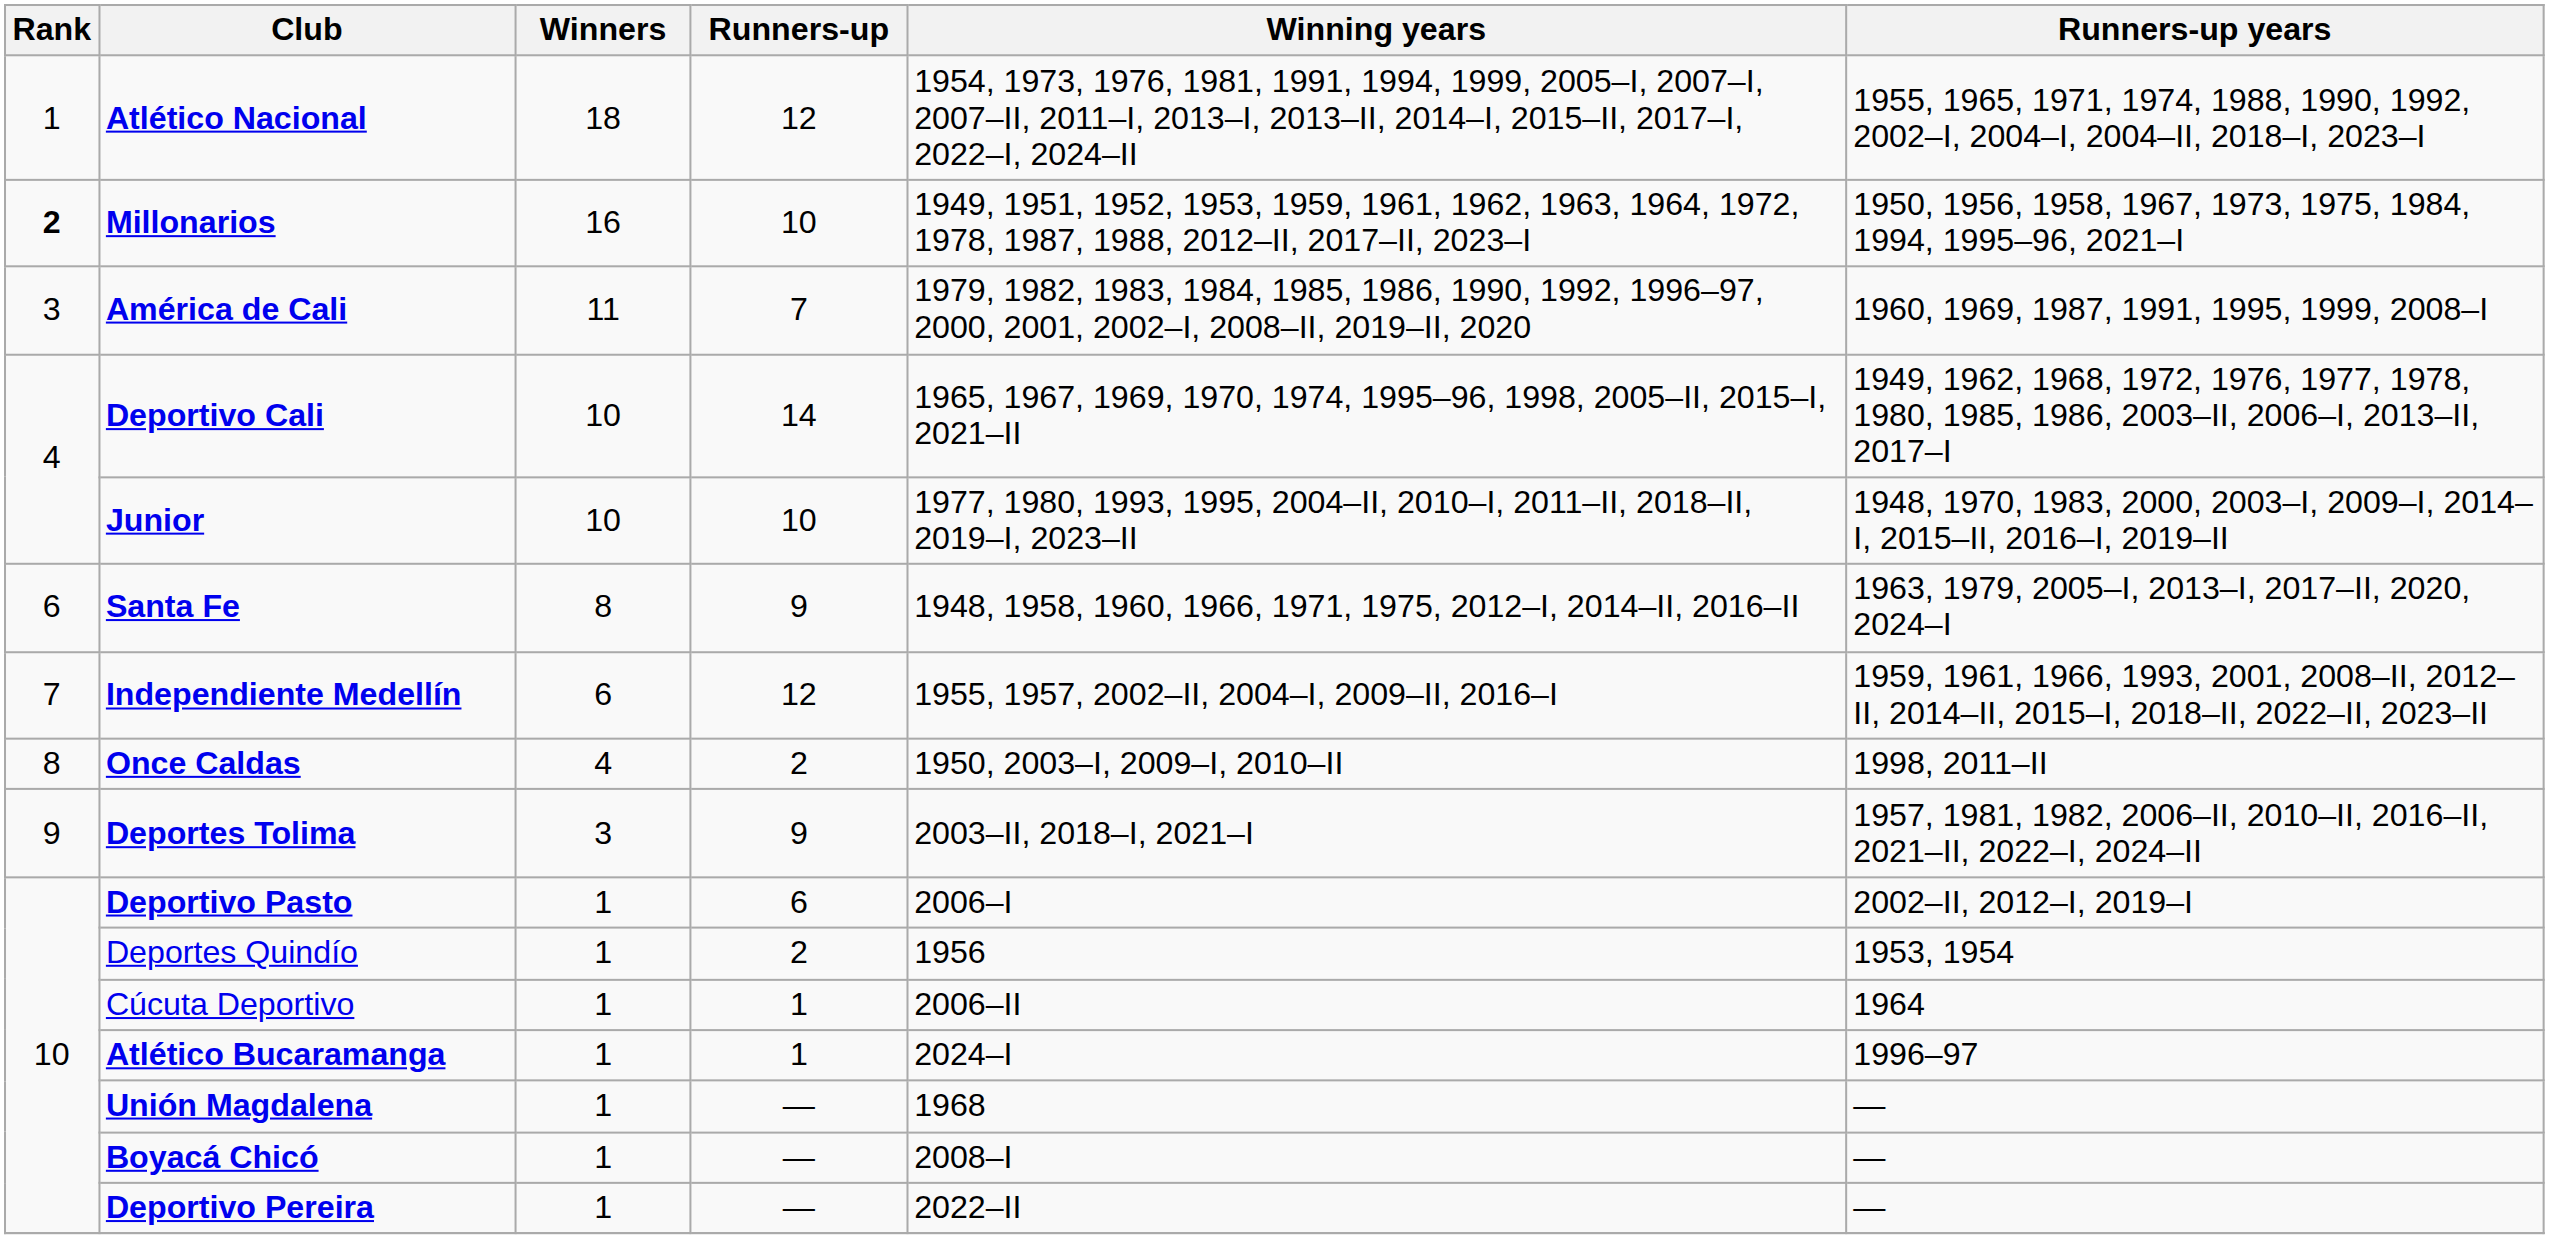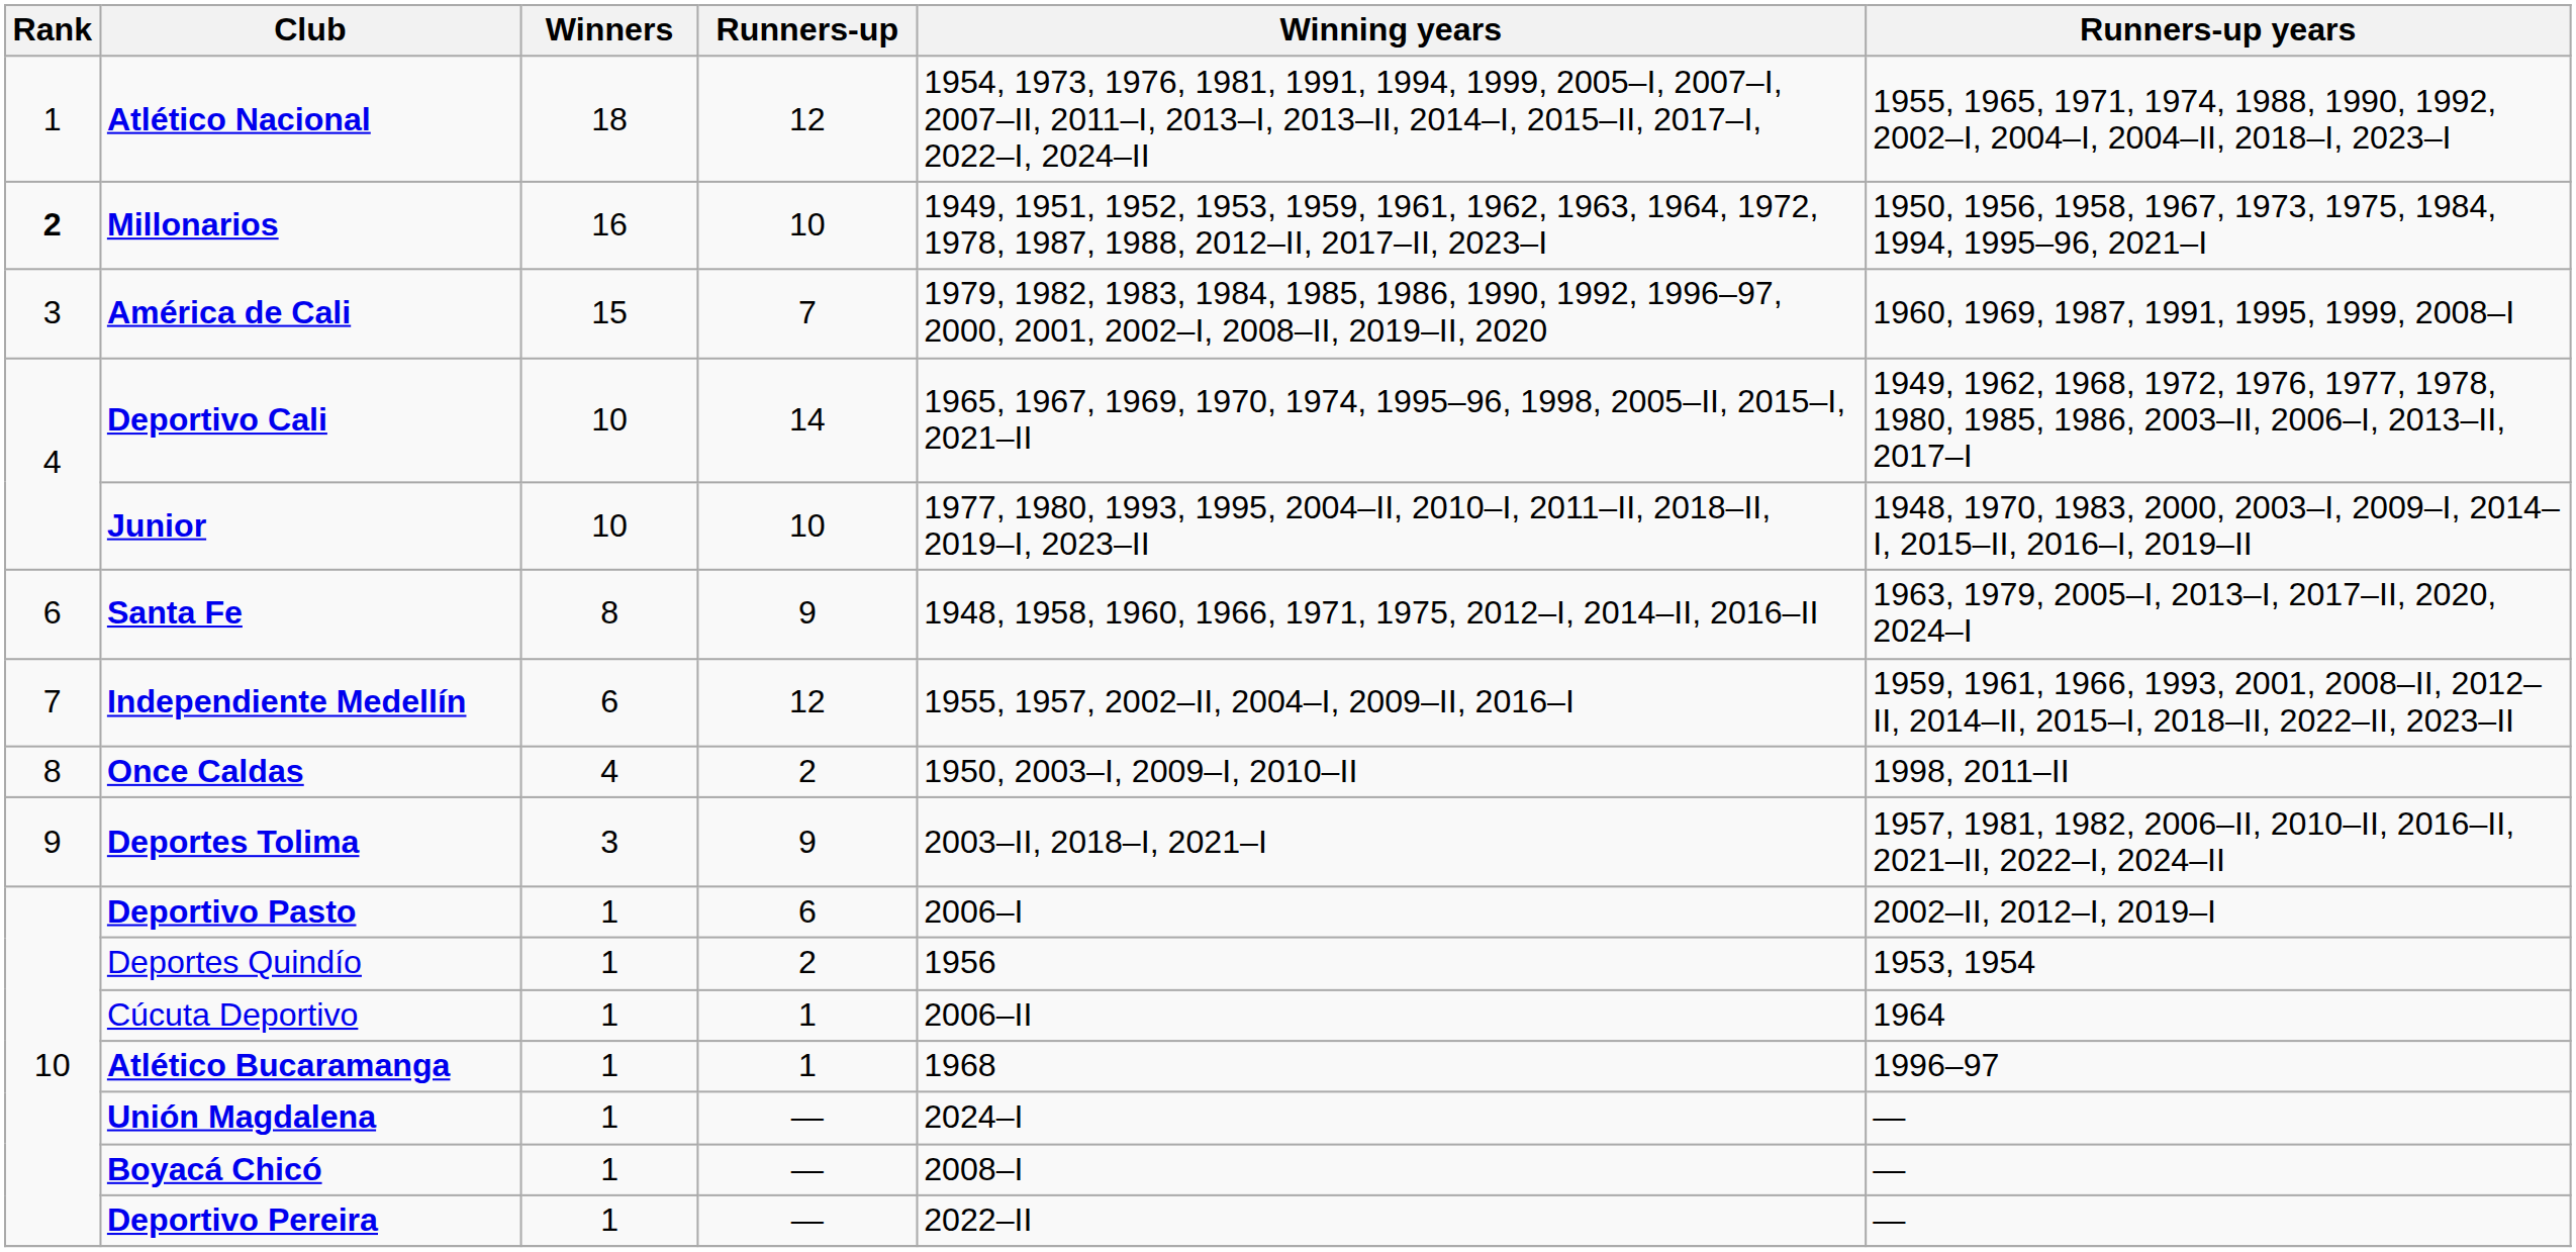 <table class="wikitable sortable" width=100%>
 <tr>
 <th scope=col width=30>Rank</th>
 <th scope=col width=200>Club</th>
 <th scope=col width=80>Winners</th>
 <th scope=col width=100>Runners-up</th>
 <th scope=col class="unsortable">Winning years</th>
 <th scope=col class="unsortable">Runners-up years</th>
 </tr>
 <tr>
 <td align="center">1</td>
 <td><strong><a href='#'>Atlético Nacional</a></strong></td>
 <td align="center">18</td>
 <td align=center>12</td>
 <td>1954, 1973, 1976, 1981, 1991, 1994, 1999, 2005–I, 2007–I, 2007–II, 2011–I, 2013–I, 2013–II, 2014–I, 2015–II, 2017–I, 2022–I, 2024–II</td>
 <td>1955, 1965, 1971, 1974, 1988, 1990, 1992, 2002–I, 2004–I, 2004–II, 2018–I, 2023–I</td>
 </tr>
 <tr>
 <td align="center"><strong>2</strong></td>
 <td><strong><a href='#'>Millonarios</a></strong></td>
 <td align=center>16</td>
 <td align=center>10</td>
 <td>1949, 1951, 1952, 1953, 1959, 1961, 1962, 1963, 1964, 1972, 1978, 1987, 1988, 2012–II, 2017–II, 2023–I</td>
 <td>1950, 1956, 1958, 1967, 1973, 1975, 1984, 1994, 1995–96, 2021–I</td>
 </tr>
 <tr>
 <td align="center">3</td>
 <td><strong><a href='#'>América de Cali</a></strong></td>
-<td align=center>11</td>
+<td align=center>15</td>
 <td align=center>7</td>
 <td>1979, 1982, 1983, 1984, 1985, 1986, 1990, 1992, 1996–97, 2000, 2001, 2002–I, 2008–II, 2019–II, 2020</td>
 <td>1960, 1969, 1987, 1991, 1995, 1999, 2008–I</td>
 </tr>
 <tr>
 <td align="center" rowspan="2">4</td>
 <td><strong><a href='#'>Deportivo Cali</a></strong></td>
 <td align=center>10</td>
 <td align=center>14</td>
 <td>1965, 1967, 1969, 1970, 1974, 1995–96, 1998, 2005–II, 2015–I, 2021–II</td>
 <td>1949, 1962, 1968, 1972, 1976, 1977, 1978, 1980, 1985, 1986, 2003–II, 2006–I, 2013–II, 2017–I</td>
 </tr>
 <tr>
 <td><strong><a href='#'>Junior</a></strong></td>
 <td align=center>10</td>
 <td align=center>10</td>
 <td>1977, 1980, 1993, 1995, 2004–II, 2010–I, 2011–II, 2018–II, 2019–I, 2023–II</td>
 <td>1948, 1970, 1983, 2000, 2003–I, 2009–I, 2014–I, 2015–II, 2016–I, 2019–II</td>
 </tr>
 <tr>
 <td align="center">6</td>
 <td><strong><a href='#'>Santa Fe</a></strong></td>
 <td align=center>8</td>
 <td align=center>9</td>
 <td>1948, 1958, 1960, 1966, 1971, 1975, 2012–I, 2014–II, 2016–II</td>
 <td>1963, 1979, 2005–I, 2013–I, 2017–II, 2020, 2024–I</td>
 </tr>
 <tr>
 <td align="center">7</td>
 <td><strong><a href='#'>Independiente Medellín</a></strong></td>
 <td align=center>6</td>
 <td align=center>12</td>
 <td>1955, 1957, 2002–II, 2004–I, 2009–II, 2016–I</td>
 <td>1959, 1961, 1966, 1993, 2001, 2008–II, 2012–II, 2014–II, 2015–I, 2018–II, 2022–II, 2023–II</td>
 </tr>
 <tr>
 <td align="center">8</td>
 <td><strong><a href='#'>Once Caldas</a></strong></td>
 <td align=center>4</td>
 <td align=center>2</td>
 <td>1950, 2003–I, 2009–I, 2010–II</td>
 <td>1998, 2011–II</td>
 </tr>
 <tr>
 <td align="center">9</td>
 <td><strong><a href='#'>Deportes Tolima</a></strong></td>
 <td align=center>3</td>
 <td align=center>9</td>
 <td>2003–II, 2018–I, 2021–I</td>
 <td>1957, 1981, 1982, 2006–II, 2010–II, 2016–II, 2021–II, 2022–I, 2024–II</td>
 </tr>
 <tr>
 <td align="center" rowspan="7">10</td>
 <td><strong><a href='#'>Deportivo Pasto</a></strong></td>
 <td align=center>1</td>
 <td align=center>6</td>
 <td>2006–I</td>
 <td>2002–II, 2012–I, 2019–I</td>
 </tr>
 <tr>
 <td><a href='#'>Deportes Quindío</a></td>
 <td align=center>1</td>
 <td align=center>2</td>
 <td>1956</td>
 <td>1953, 1954</td>
 </tr>
 <tr>
 <td><a href='#'>Cúcuta Deportivo</a></td>
 <td align=center>1</td>
 <td align=center>1</td>
 <td>2006–II</td>
 <td>1964</td>
 </tr>
 <tr>
 <td><strong><a href='#'>Atlético Bucaramanga</a></strong></td>
 <td align=center>1</td>
 <td align=center>1</td>
-<td>2024–I</td>
+<td>1968</td>
 <td>1996–97</td>
 </tr>
 <tr>
 <td><strong><a href='#'>Unión Magdalena</a></strong></td>
 <td align=center>1</td>
 <td align=center>—</td>
-<td>1968</td>
+<td>2024–I</td>
 <td>—</td>
 </tr>
 <tr>
 <td><strong><a href='#'>Boyacá Chicó</a></strong></td>
 <td align="center">1</td>
 <td align=center>—</td>
 <td>2008–I</td>
 <td>—</td>
 </tr>
 <tr>
 <td><strong><a href='#'>Deportivo Pereira</a></strong></td>
 <td align="center">1</td>
 <td align=center>—</td>
 <td>2022–II</td>
 <td>—</td>
 </tr>
 <tr>
 </tr>
 </table>
